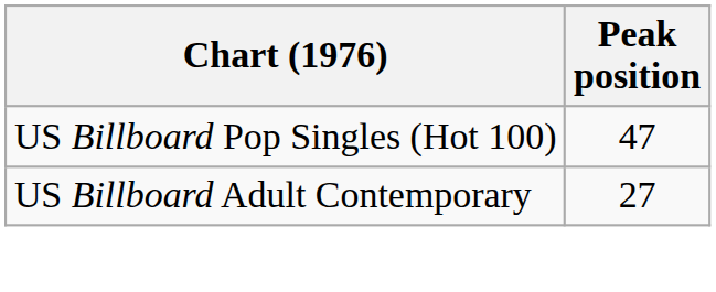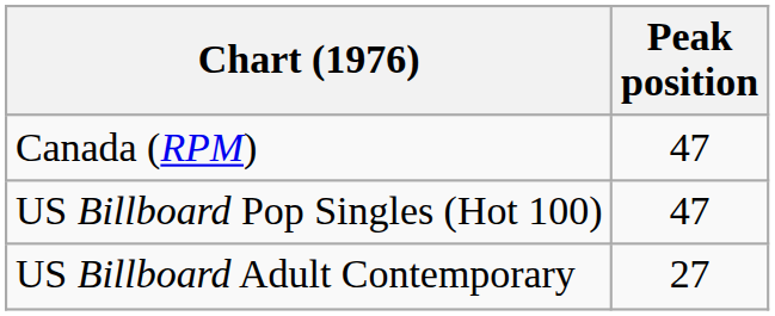 <table class="wikitable">
 <tr>
 <th>Chart (1976)</th>
 <th>Peak<br>position</th>
+</tr>
+<tr>
+<td>Canada (<a href='#'><em>RPM</em></a>)</td>
+<td align="center">47</td>
 </tr>
 <tr>
 <td>US <em>Billboard</em> Pop Singles (Hot 100)</td>
 <td align="center">47</td>
 </tr>
 <tr>
 <td>US <em>Billboard</em> Adult Contemporary</td>
 <td align="center">27</td>
 </tr>
 </table>
